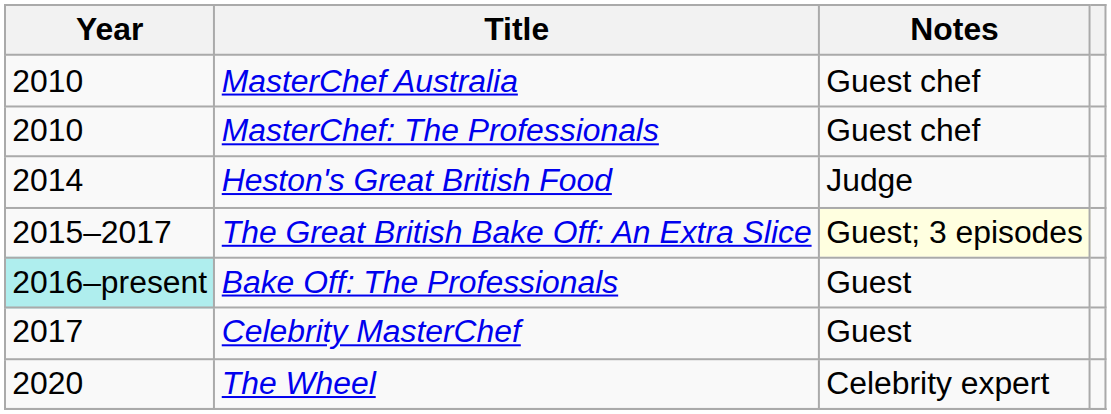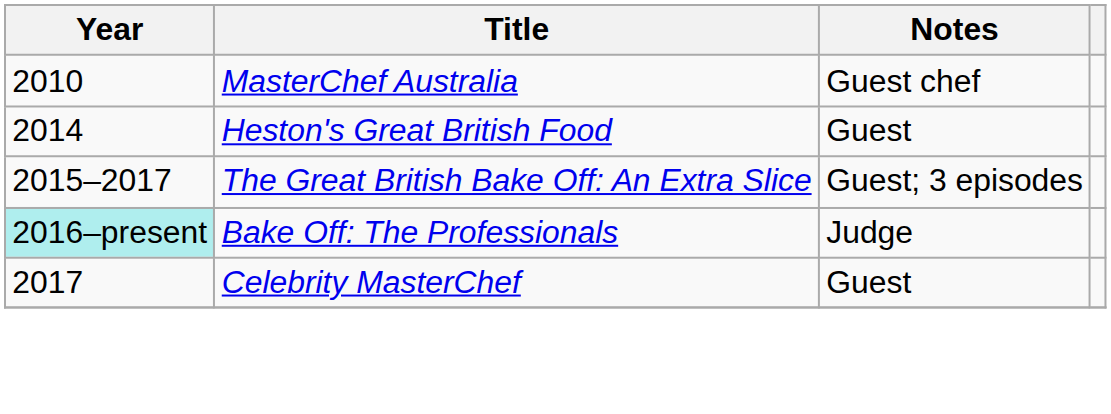 <table class="wikitable">
 <tr>
 <th>Year</th>
 <th>Title</th>
 <th>Notes</th>
 <th></th>
 </tr>
 <tr>
 <td>2010</td>
 <td><em><a href='#'>MasterChef Australia</a></em></td>
 <td>Guest chef</td>
 <td align="center"></td>
 </tr>
 <tr>
-<td>2010</td>
-<td><em><a href='#'>MasterChef: The Professionals</a></em></td>
-<td>Guest chef</td>
-<td align="center"></td>
-</tr>
-<tr>
 <td>2014</td>
 <td><em><a href='#'>Heston's Great British Food</a></em></td>
-<td>Judge</td>
+<td>Guest</td>
 <td align="center"></td>
 </tr>
 <tr>
 <td>2015–2017</td>
 <td><em><a href='#'>The Great British Bake Off: An Extra Slice</a></em></td>
-<td style="background: lightyellow;">Guest; 3 episodes</td>
+<td>Guest; 3 episodes</td>
 <td align="center"></td>
 </tr>
 <tr>
 <td style="background: paleturquoise;">2016–present</td>
 <td><em><a href='#'>Bake Off: The Professionals</a></em></td>
-<td>Guest</td>
+<td>Judge</td>
 <td align="center"></td>
 </tr>
 <tr>
 <td>2017</td>
 <td><em><a href='#'>Celebrity MasterChef</a></em></td>
 <td>Guest</td>
 <td align="center"></td>
 </tr>
 <tr>
-<td>2020</td>
-<td><em><a href='#'>The Wheel</a></em></td>
-<td>Celebrity expert</td>
-<td align="center"></td>
-</tr>
-<tr>
 </tr>
 </table>
